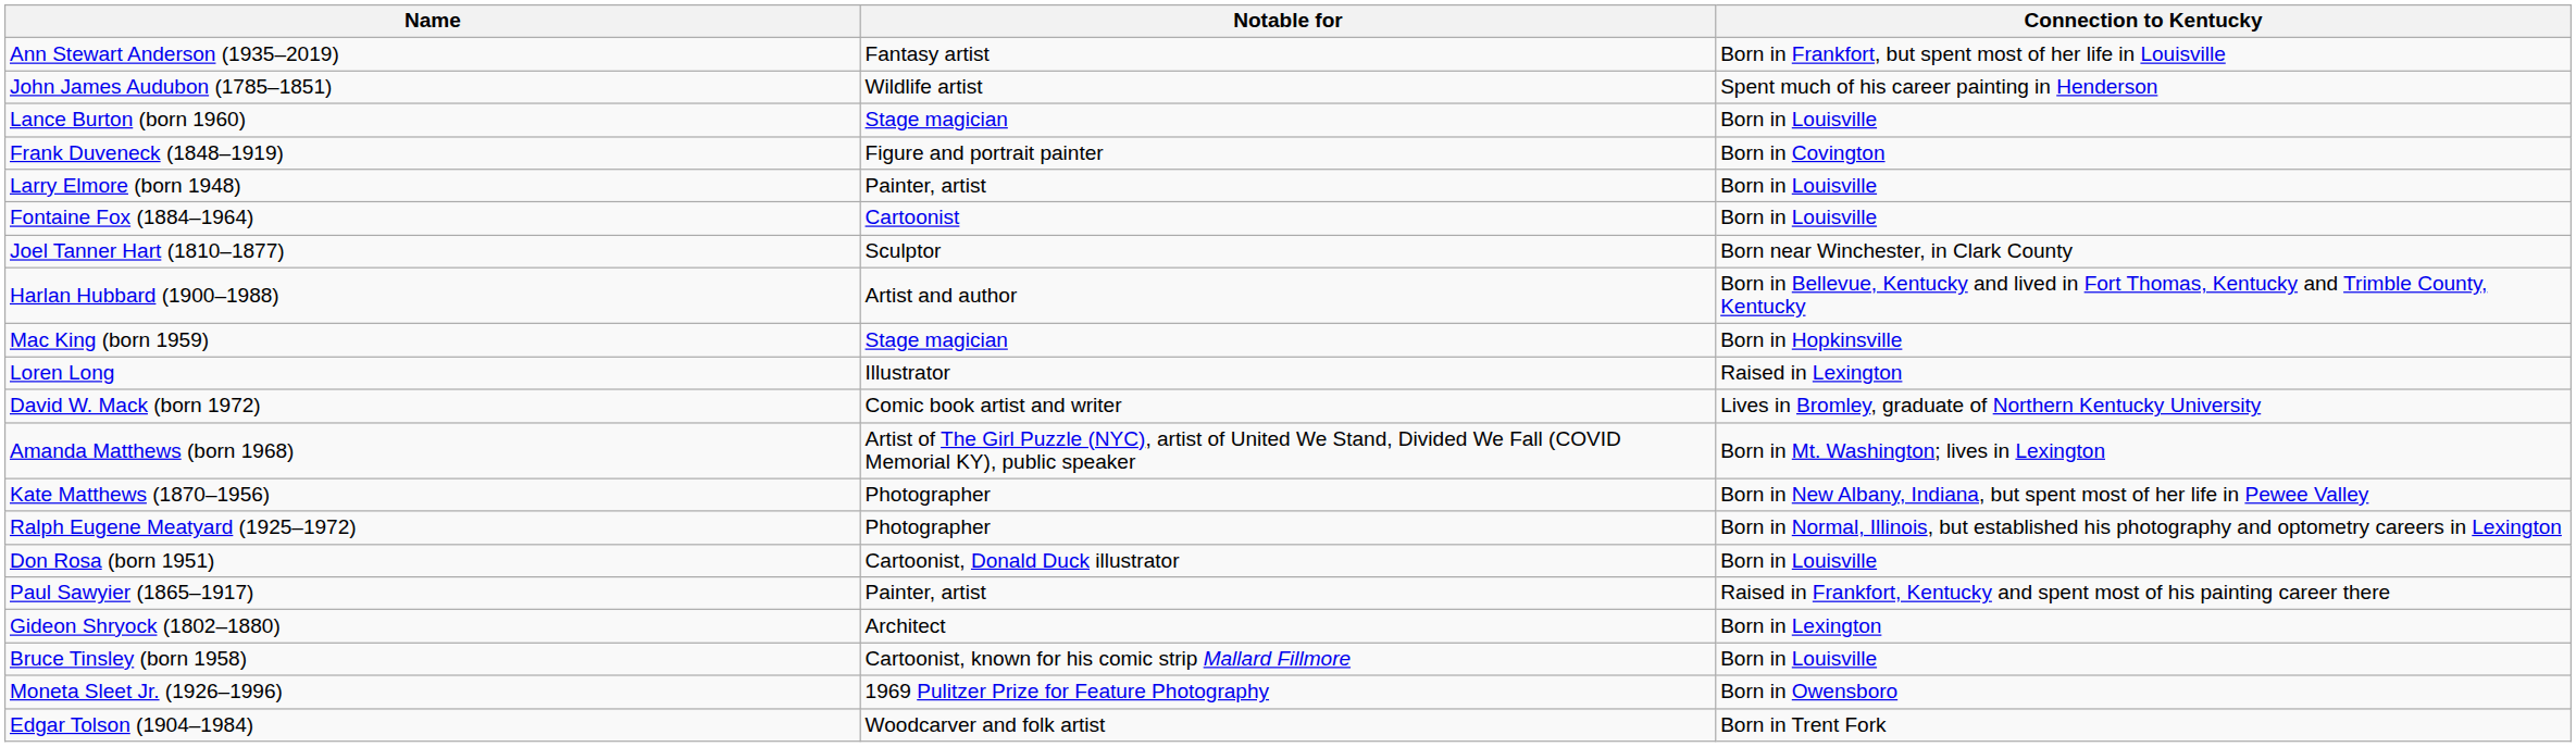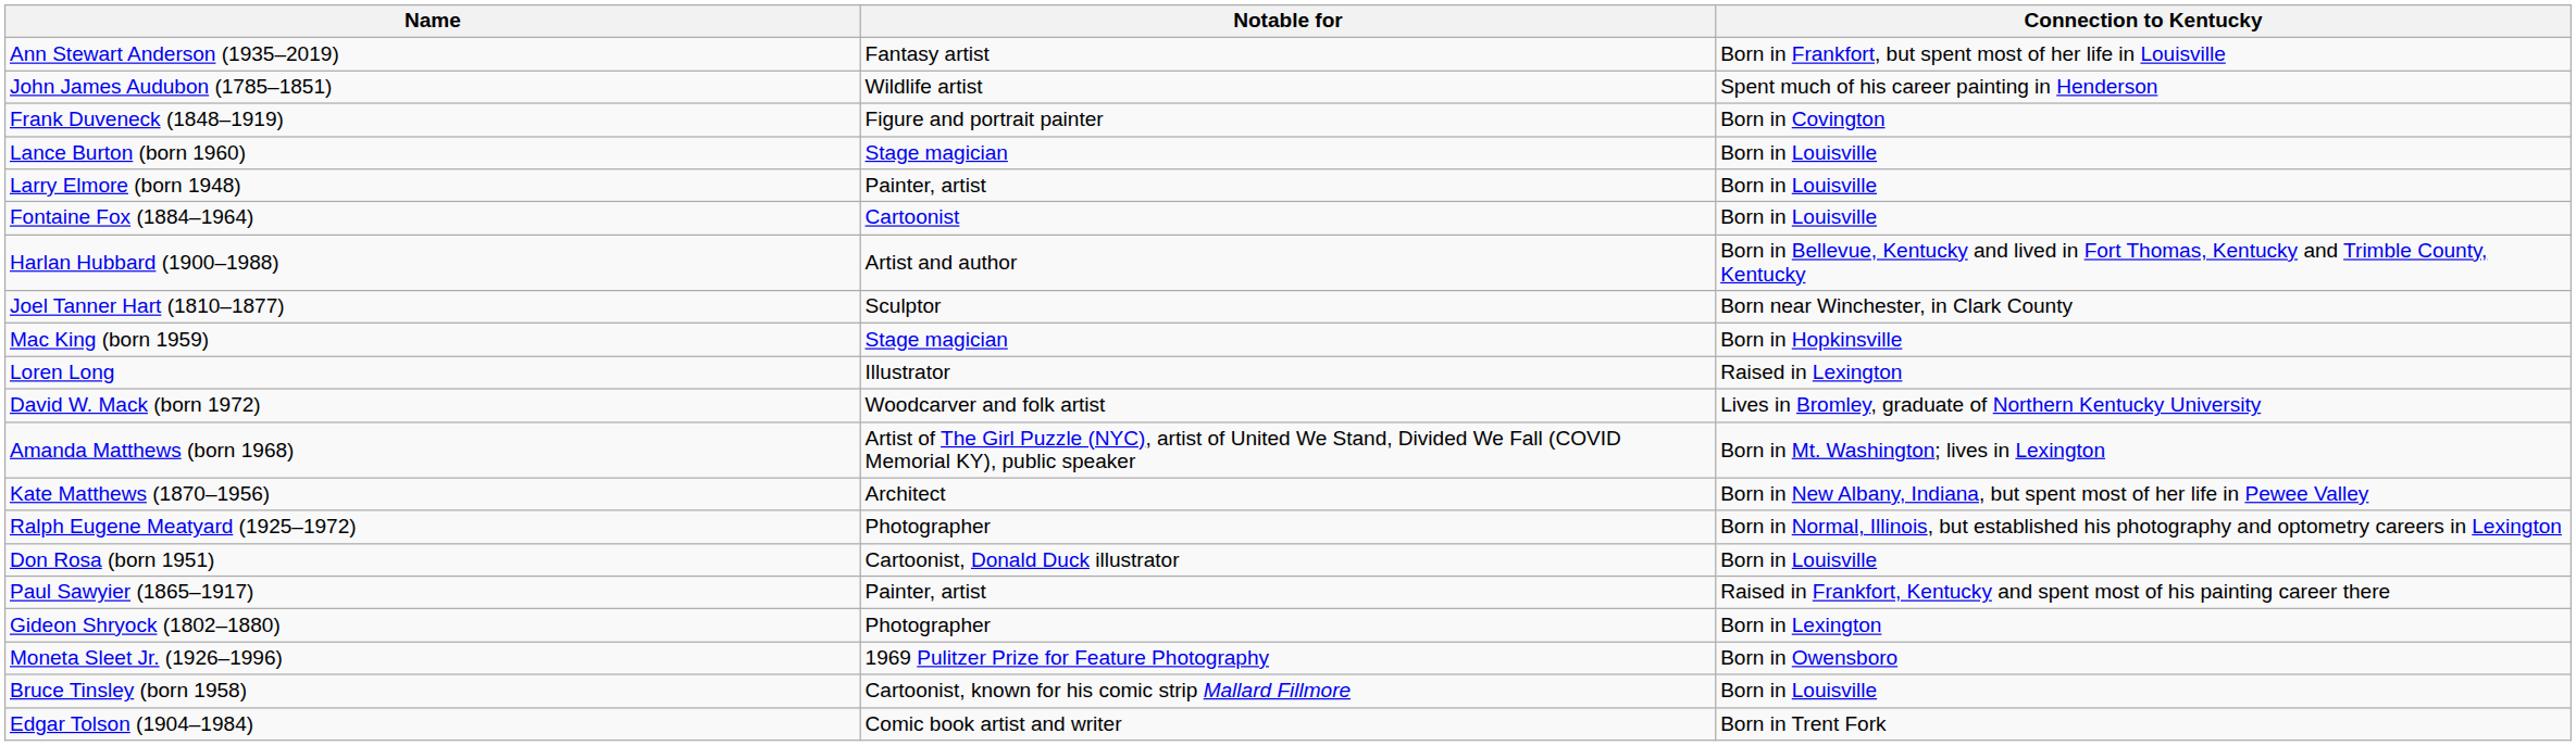 <table class="wikitable" width=100%>
 <tr>
 <th width=33%>Name</th>
 <th width=33%>Notable for</th>
 <th width=33%>Connection to Kentucky</th>
 </tr>
 <tr>
 <td><a href='#'>Ann Stewart Anderson</a> (1935–2019)</td>
 <td>Fantasy artist</td>
 <td>Born in <a href='#'>Frankfort</a>, but spent most of her life in <a href='#'>Louisville</a></td>
 </tr>
 <tr>
 <td><a href='#'>John James Audubon</a> (1785–1851)</td>
 <td>Wildlife artist</td>
 <td>Spent much of his career painting in <a href='#'>Henderson</a></td>
 </tr>
 <tr>
+<td><a href='#'>Frank Duveneck</a> (1848–1919)</td>
+<td>Figure and portrait painter</td>
+<td>Born in <a href='#'>Covington</a></td>
+</tr>
+<tr>
 <td><a href='#'>Lance Burton</a> (born 1960)</td>
 <td><a href='#'>Stage magician</a></td>
 <td>Born in <a href='#'>Louisville</a></td>
-</tr>
-<tr>
-<td><a href='#'>Frank Duveneck</a> (1848–1919)</td>
-<td>Figure and portrait painter</td>
-<td>Born in <a href='#'>Covington</a></td>
 </tr>
 <tr>
 <td><a href='#'>Larry Elmore</a> (born 1948)</td>
 <td>Painter, artist</td>
 <td>Born in <a href='#'>Louisville</a></td>
 </tr>
 <tr>
 <td><a href='#'>Fontaine Fox</a> (1884–1964)</td>
 <td><a href='#'>Cartoonist</a></td>
 <td>Born in <a href='#'>Louisville</a></td>
 </tr>
 <tr>
+<td><a href='#'>Harlan Hubbard</a> (1900–1988)</td>
+<td>Artist and author</td>
+<td>Born in <a href='#'>Bellevue, Kentucky</a> and lived in <a href='#'>Fort Thomas, Kentucky</a> and <a href='#'>Trimble County, Kentucky</a></td>
+</tr>
+<tr>
 <td><a href='#'>Joel Tanner Hart</a> (1810–1877)</td>
 <td>Sculptor</td>
 <td>Born near Winchester, in Clark County</td>
-</tr>
-<tr>
-<td><a href='#'>Harlan Hubbard</a> (1900–1988)</td>
-<td>Artist and author</td>
-<td>Born in <a href='#'>Bellevue, Kentucky</a> and lived in <a href='#'>Fort Thomas, Kentucky</a> and <a href='#'>Trimble County, Kentucky</a></td>
 </tr>
 <tr>
 <td><a href='#'>Mac King</a> (born 1959)</td>
 <td><a href='#'>Stage magician</a></td>
 <td>Born in <a href='#'>Hopkinsville</a></td>
 </tr>
 <tr>
 <td><a href='#'>Loren Long</a></td>
 <td>Illustrator</td>
 <td>Raised in <a href='#'>Lexington</a></td>
 </tr>
 <tr>
 <td><a href='#'>David W. Mack</a> (born 1972)</td>
-<td>Comic book artist and writer</td>
+<td>Woodcarver and folk artist</td>
 <td>Lives in <a href='#'>Bromley</a>, graduate of <a href='#'>Northern Kentucky University</a></td>
 </tr>
 <tr>
 <td><a href='#'>Amanda Matthews</a> (born 1968)</td>
 <td>Artist of <a href='#'>The Girl Puzzle (NYC)</a>, artist of United We Stand, Divided We Fall (COVID Memorial KY), public speaker</td>
 <td>Born in <a href='#'>Mt. Washington</a>; lives in <a href='#'>Lexington</a></td>
 </tr>
 <tr>
 <td><a href='#'>Kate Matthews</a> (1870–1956)</td>
-<td>Photographer</td>
+<td>Architect</td>
 <td>Born in <a href='#'>New Albany, Indiana</a>, but spent most of her life in <a href='#'>Pewee Valley</a></td>
 </tr>
 <tr>
 <td><a href='#'>Ralph Eugene Meatyard</a> (1925–1972)</td>
 <td>Photographer</td>
 <td>Born in <a href='#'>Normal, Illinois</a>, but established his photography and optometry careers in <a href='#'>Lexington</a></td>
 </tr>
 <tr>
 <td><a href='#'>Don Rosa</a> (born 1951)</td>
 <td>Cartoonist, <a href='#'>Donald Duck</a> illustrator</td>
 <td>Born in <a href='#'>Louisville</a></td>
 </tr>
 <tr>
 <td><a href='#'>Paul Sawyier</a> (1865–1917)</td>
 <td>Painter, artist</td>
 <td>Raised in <a href='#'>Frankfort, Kentucky</a> and spent most of his painting career there</td>
 </tr>
 <tr>
 <td><a href='#'>Gideon Shryock</a> (1802–1880)</td>
-<td>Architect</td>
+<td>Photographer</td>
 <td>Born in <a href='#'>Lexington</a></td>
+</tr>
+<tr>
+<td><a href='#'>Moneta Sleet Jr.</a> (1926–1996)</td>
+<td>1969 <a href='#'>Pulitzer Prize for Feature Photography</a></td>
+<td>Born in <a href='#'>Owensboro</a></td>
 </tr>
 <tr>
 <td><a href='#'>Bruce Tinsley</a> (born 1958)</td>
 <td>Cartoonist, known for his comic strip <em><a href='#'>Mallard Fillmore</a></em></td>
 <td>Born in <a href='#'>Louisville</a></td>
 </tr>
 <tr>
-<td><a href='#'>Moneta Sleet Jr.</a> (1926–1996)</td>
-<td>1969 <a href='#'>Pulitzer Prize for Feature Photography</a></td>
-<td>Born in <a href='#'>Owensboro</a></td>
-</tr>
-<tr>
 <td><a href='#'>Edgar Tolson</a> (1904–1984)</td>
-<td>Woodcarver and folk artist</td>
+<td>Comic book artist and writer</td>
 <td>Born in Trent Fork</td>
 </tr>
 </table>
